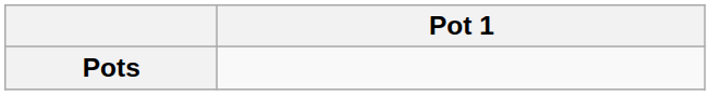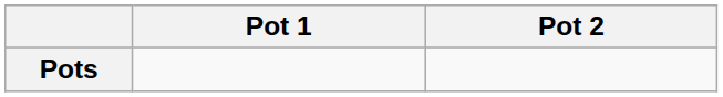 <table class="wikitable">
 <tr>
 <th width="10%"></th>
 <th width=23%>Pot 1</th>
+<th width=23%>Pot 2</th>
 </tr>
 <tr>
 <th>Pots</th>
 <td></td>
+<td></td>
 </tr>
 </table>
